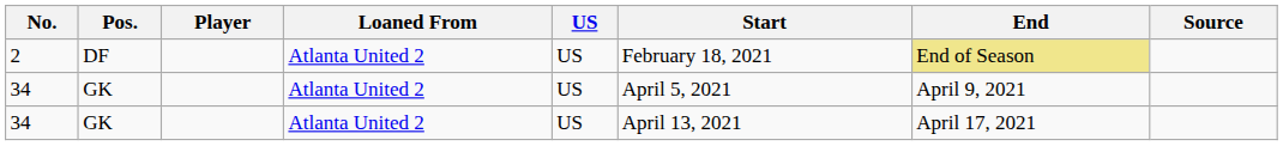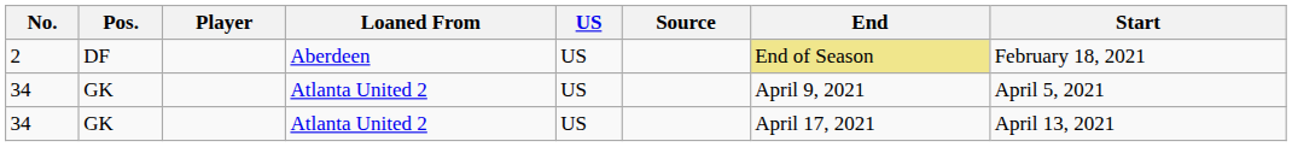 <table class="wikitable sortable" style="width:75%; text-align:center; font-size:95%; text-align:left;">
 <tr>
 <th>No.</th>
 <th>Pos.</th>
 <th>Player</th>
 <th>Loaned From</th>
 <th><a href='#'>US</a></th>
+<th>Source</th>
+<th>End</th>
 <th>Start</th>
-<th>End</th>
-<th>Source</th>
 </tr>
 <tr>
 <td>2</td>
 <td>DF</td>
 <td></td>
-<td> <a href='#'>Atlanta United 2</a></td>
+<td> <a href='#'>Aberdeen</a></td>
 <td>US</td>
+<td></td>
+<td style="background: khaki;">End of Season</td>
 <td>February 18, 2021</td>
-<td style="background: khaki;">End of Season</td>
-<td></td>
 </tr>
 <tr>
 <td>34</td>
 <td>GK</td>
 <td></td>
 <td> <a href='#'>Atlanta United 2</a></td>
 <td>US</td>
+<td></td>
+<td>April 9, 2021</td>
 <td>April 5, 2021</td>
-<td>April 9, 2021</td>
-<td></td>
 </tr>
 <tr>
 <td>34</td>
 <td>GK</td>
 <td></td>
 <td> <a href='#'>Atlanta United 2</a></td>
 <td>US</td>
+<td></td>
+<td>April 17, 2021</td>
 <td>April 13, 2021</td>
-<td>April 17, 2021</td>
-<td></td>
 </tr>
 </table>
